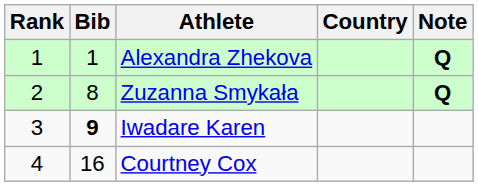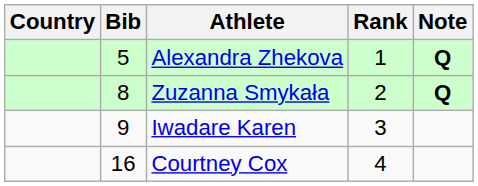 <table class="wikitable" style="text-align:center">
 <tr>
-<th>Rank</th>
+<th>Country</th>
 <th>Bib</th>
 <th>Athlete</th>
-<th>Country</th>
+<th>Rank</th>
 <th>Note</th>
 </tr>
 <tr bgcolor=ccffcc>
+<td align=left></td>
+<td>5</td>
+<td align=left><a href='#'>Alexandra Zhekova</a></td>
 <td>1</td>
-<td>1</td>
-<td align=left><a href='#'>Alexandra Zhekova</a></td>
-<td align=left></td>
 <td><strong>Q</strong></td>
 </tr>
 <tr bgcolor=ccffcc>
-<td>2</td>
+<td align=left></td>
 <td>8</td>
 <td align=left><a href='#'>Zuzanna Smykała</a></td>
-<td align=left></td>
+<td>2</td>
 <td><strong>Q</strong></td>
 </tr>
 <tr>
+<td align=left></td>
+<td>9</td>
+<td align=left><a href='#'>Iwadare Karen</a></td>
 <td>3</td>
-<td><strong>9</strong></td>
-<td align=left><a href='#'>Iwadare Karen</a></td>
-<td align=left></td>
 <td></td>
 </tr>
 <tr>
-<td>4</td>
+<td align=left></td>
 <td>16</td>
 <td align=left><a href='#'>Courtney Cox</a></td>
-<td align=left></td>
+<td>4</td>
 <td></td>
 </tr>
 </table>
